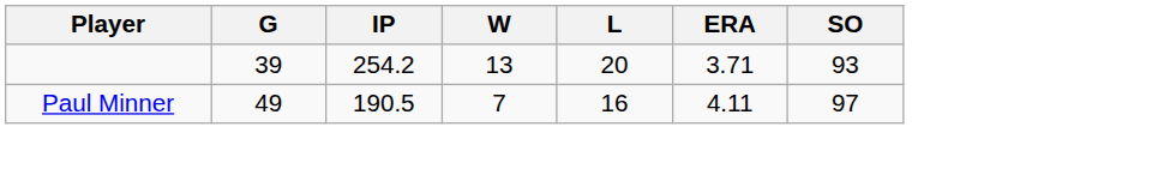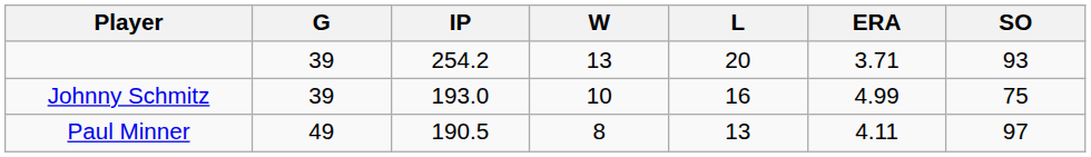 <table class="wikitable sortable">
 <tr>
 <th bgcolor="#DDDDFF" width="16%">Player</th>
 <th bgcolor="#DDDDFF" width="9%">G</th>
 <th bgcolor="#DDDDFF" width="9%">IP</th>
 <th bgcolor="#DDDDFF" width="9%">W</th>
 <th bgcolor="#DDDDFF" width="9%">L</th>
 <th bgcolor="#DDDDFF" width="9%">ERA</th>
 <th bgcolor="#DDDDFF" width="9%">SO</th>
 </tr>
 <tr align="center">
 <td></td>
 <td>39</td>
 <td>254.2</td>
 <td>13</td>
 <td>20</td>
 <td>3.71</td>
 <td>93</td>
 </tr>
 <tr align="center">
+<td><a href='#'>Johnny Schmitz</a></td>
+<td>39</td>
+<td>193.0</td>
+<td>10</td>
+<td>16</td>
+<td>4.99</td>
+<td>75</td>
+</tr>
+<tr align="center">
 <td><a href='#'>Paul Minner</a></td>
 <td>49</td>
 <td>190.5</td>
-<td>7</td>
-<td>16</td>
+<td>8</td>
+<td>13</td>
 <td>4.11</td>
 <td>97</td>
 </tr>
 </table>
